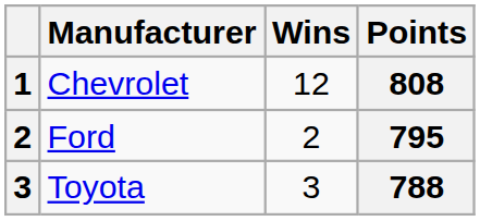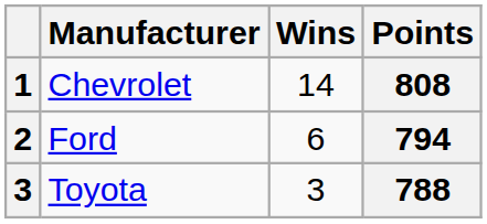 <table class="wikitable" style="font-size:85%; text-align:center;">
 <tr>
 <th></th>
 <th>Manufacturer</th>
 <th>Wins</th>
 <th>Points</th>
 </tr>
 <tr>
 <th>1</th>
 <td style="text-align:left"><a href='#'>Chevrolet</a></td>
-<td>12</td>
+<td>14</td>
 <th>808</th>
 </tr>
 <tr>
 <th>2</th>
 <td style="text-align:left"><a href='#'>Ford</a></td>
-<td>2</td>
-<th>795</th>
+<td>6</td>
+<th>794</th>
 </tr>
 <tr>
 <th>3</th>
 <td style="text-align:left"><a href='#'>Toyota</a></td>
 <td>3</td>
 <th>788</th>
 </tr>
 </table>
